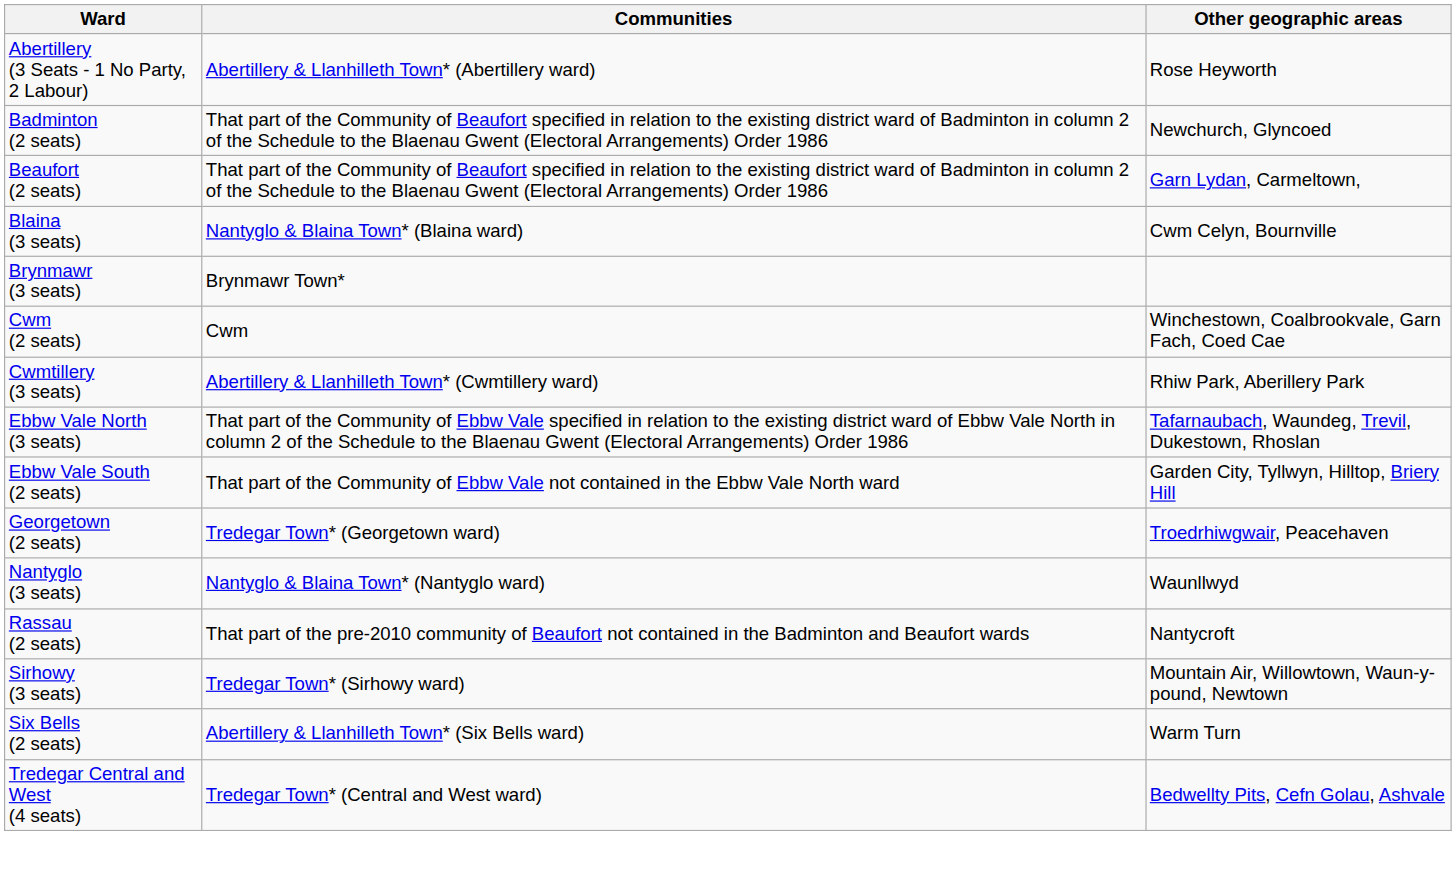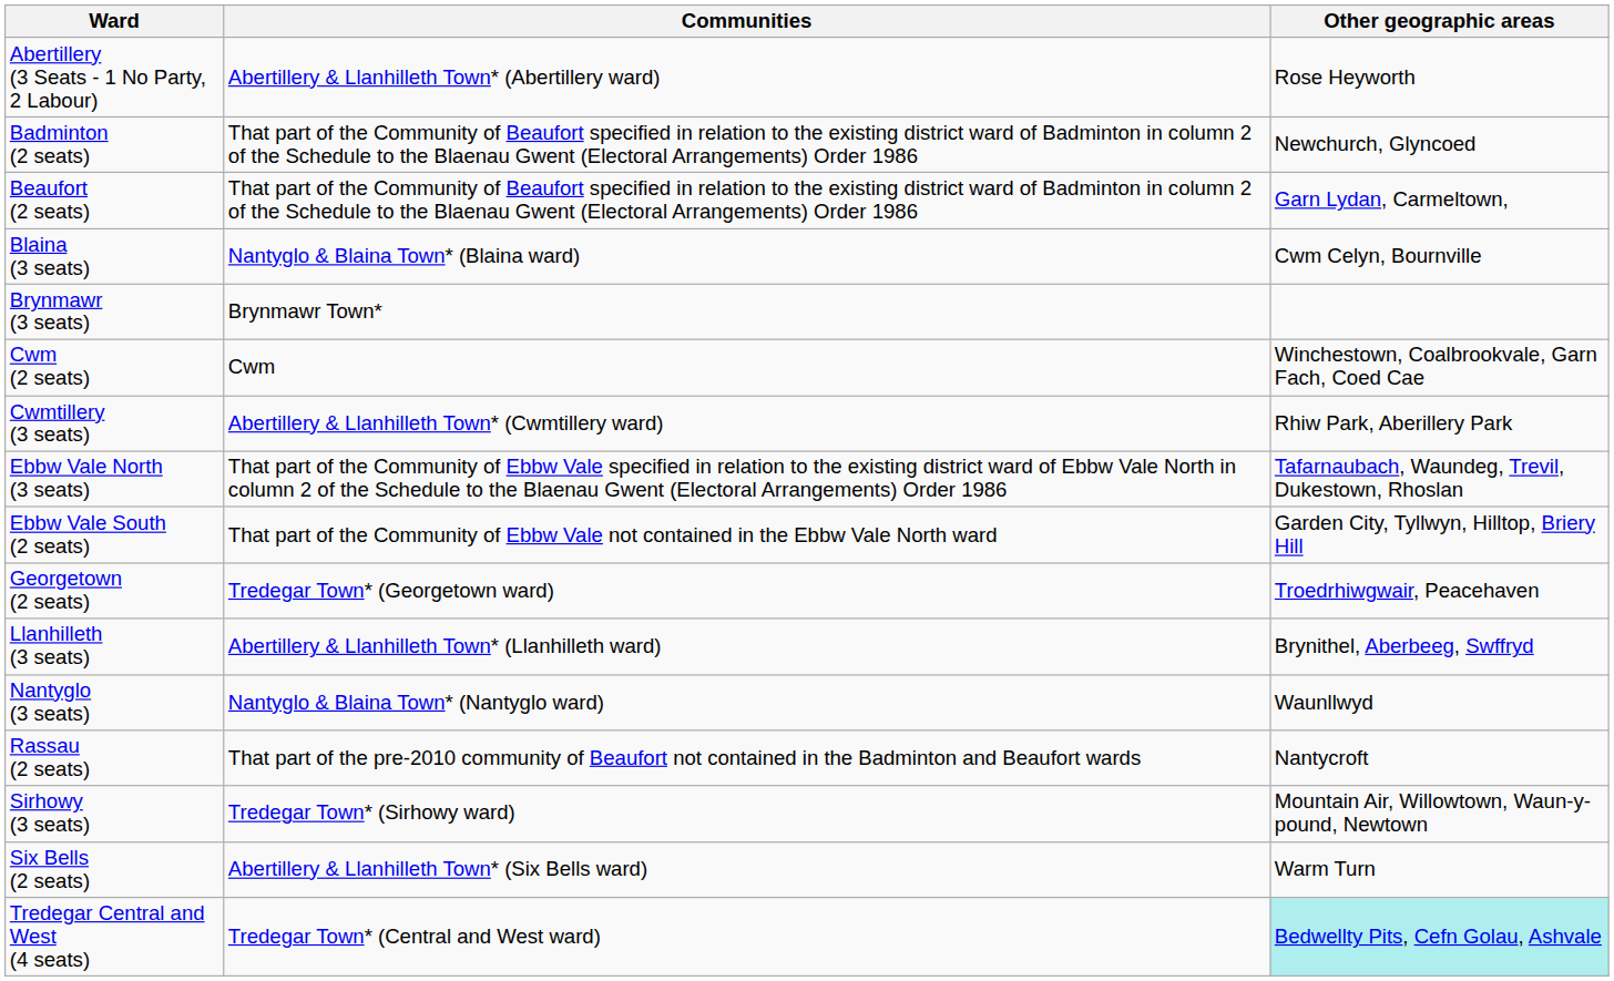 <table class="wikitable">
 <tr>
 <th>Ward</th>
 <th>Communities</th>
 <th>Other geographic areas</th>
 </tr>
 <tr>
 <td><a href='#'>Abertillery</a><br>(3 Seats - 1 No Party, 2 Labour)</td>
 <td><a href='#'>Abertillery & Llanhilleth Town</a>* (Abertillery ward)</td>
 <td>Rose Heyworth</td>
 </tr>
 <tr>
 <td><a href='#'>Badminton</a><br>(2 seats)</td>
 <td>That part of the Community of <a href='#'>Beaufort</a> specified in relation to the existing district ward of Badminton in column 2 of the Schedule to the Blaenau Gwent (Electoral Arrangements) Order 1986</td>
 <td>Newchurch, Glyncoed</td>
 </tr>
 <tr>
 <td><a href='#'>Beaufort</a><br>(2 seats)</td>
 <td>That part of the Community of <a href='#'>Beaufort</a> specified in relation to the existing district ward of Badminton in column 2 of the Schedule to the Blaenau Gwent (Electoral Arrangements) Order 1986</td>
 <td><a href='#'>Garn Lydan</a>, Carmeltown,</td>
 </tr>
 <tr>
 <td><a href='#'>Blaina</a><br>(3 seats)</td>
 <td><a href='#'>Nantyglo & Blaina Town</a>* (Blaina ward)</td>
 <td>Cwm Celyn, Bournville</td>
 </tr>
 <tr>
 <td><a href='#'>Brynmawr</a><br>(3 seats)</td>
 <td>Brynmawr Town*</td>
 <td></td>
 </tr>
 <tr>
 <td><a href='#'>Cwm</a><br>(2 seats)</td>
 <td>Cwm</td>
 <td>Winchestown, Coalbrookvale, Garn Fach, Coed Cae</td>
 </tr>
 <tr>
 <td><a href='#'>Cwmtillery</a><br>(3 seats)</td>
 <td><a href='#'>Abertillery & Llanhilleth Town</a>* (Cwmtillery ward)</td>
 <td>Rhiw Park, Aberillery Park</td>
 </tr>
 <tr>
 <td><a href='#'>Ebbw Vale North</a><br>(3 seats)</td>
 <td>That part of the Community of <a href='#'>Ebbw Vale</a> specified in relation to the existing district ward of Ebbw Vale North in column 2 of the Schedule to the Blaenau Gwent (Electoral Arrangements) Order 1986</td>
 <td><a href='#'>Tafarnaubach</a>, Waundeg, <a href='#'>Trevil</a>, Dukestown, Rhoslan</td>
 </tr>
 <tr>
 <td><a href='#'>Ebbw Vale South</a><br>(2 seats)</td>
 <td>That part of the Community of <a href='#'>Ebbw Vale</a> not contained in the Ebbw Vale North ward</td>
 <td>Garden City, Tyllwyn, Hilltop, <a href='#'>Briery Hill</a></td>
 </tr>
 <tr>
 <td><a href='#'>Georgetown</a><br>(2 seats)</td>
 <td><a href='#'>Tredegar Town</a>* (Georgetown ward)</td>
 <td><a href='#'>Troedrhiwgwair</a>, Peacehaven</td>
 </tr>
 <tr>
+<td><a href='#'>Llanhilleth</a><br>(3 seats)</td>
+<td><a href='#'>Abertillery & Llanhilleth Town</a>* (Llanhilleth ward)</td>
+<td>Brynithel, <a href='#'>Aberbeeg</a>, <a href='#'>Swffryd</a></td>
+</tr>
+<tr>
 <td><a href='#'>Nantyglo</a><br>(3 seats)</td>
 <td><a href='#'>Nantyglo & Blaina Town</a>* (Nantyglo ward)</td>
 <td>Waunllwyd</td>
 </tr>
 <tr>
 <td><a href='#'>Rassau</a><br>(2 seats)</td>
 <td>That part of the pre-2010 community of <a href='#'>Beaufort</a> not contained in the Badminton and Beaufort wards</td>
 <td>Nantycroft</td>
 </tr>
 <tr>
 <td><a href='#'>Sirhowy</a><br>(3 seats)</td>
 <td><a href='#'>Tredegar Town</a>* (Sirhowy ward)</td>
 <td>Mountain Air, Willowtown, Waun-y-pound, Newtown</td>
 </tr>
 <tr>
 <td><a href='#'>Six Bells</a><br>(2 seats)</td>
 <td><a href='#'>Abertillery & Llanhilleth Town</a>* (Six Bells ward)</td>
 <td>Warm Turn</td>
 </tr>
 <tr>
 <td><a href='#'>Tredegar Central and West</a><br>(4 seats)</td>
 <td><a href='#'>Tredegar Town</a>* (Central and West ward)</td>
-<td><a href='#'>Bedwellty Pits</a>, <a href='#'>Cefn Golau</a>, <a href='#'>Ashvale</a></td>
+<td style="background: paleturquoise;"><a href='#'>Bedwellty Pits</a>, <a href='#'>Cefn Golau</a>, <a href='#'>Ashvale</a></td>
 </tr>
 </table>
